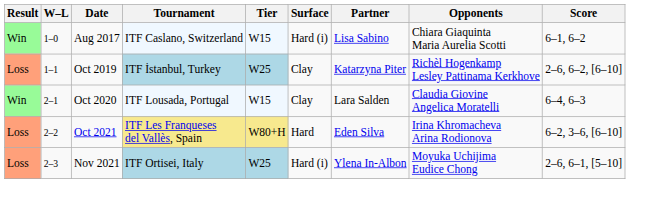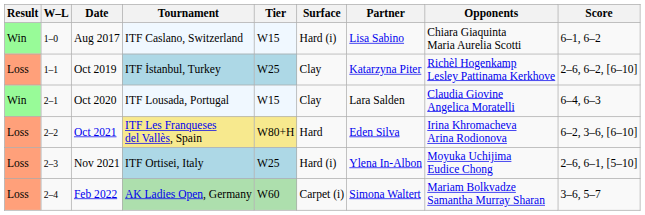 <table class="sortable wikitable">
 <tr>
 <th>Result</th>
 <th class="unsortable">W–L</th>
 <th>Date</th>
 <th>Tournament</th>
 <th>Tier</th>
 <th>Surface</th>
 <th>Partner</th>
 <th>Opponents</th>
 <th class="unsortable">Score</th>
 </tr>
 <tr>
 <td style="background:#98fb98;">Win</td>
 <td><small>1–0</small></td>
 <td>Aug 2017</td>
 <td style="background:#f0f8ff;">ITF Caslano, Switzerland</td>
 <td style="background:#f0f8ff;">W15</td>
 <td>Hard (i)</td>
 <td> <a href='#'>Lisa Sabino</a></td>
 <td> Chiara Giaquinta <br>  Maria Aurelia Scotti</td>
 <td>6–1, 6–2</td>
 </tr>
 <tr>
 <td style="background:#ffa07a;">Loss</td>
 <td><small>1–1</small></td>
 <td>Oct 2019</td>
 <td style="background:lightblue;">ITF İstanbul, Turkey</td>
 <td style="background:lightblue;">W25</td>
 <td>Clay</td>
 <td> <a href='#'>Katarzyna Piter</a></td>
 <td> <a href='#'>Richèl Hogenkamp</a> <br>  <a href='#'>Lesley Pattinama Kerkhove</a></td>
 <td>2–6, 6–2, [6–10]</td>
 </tr>
 <tr>
 <td style="background:#98fb98;">Win</td>
 <td><small>2–1</small></td>
 <td>Oct 2020</td>
 <td style="background:#f0f8ff;">ITF Lousada, Portugal</td>
 <td style="background:#f0f8ff;">W15</td>
 <td>Clay</td>
 <td> Lara Salden</td>
 <td> <a href='#'>Claudia Giovine</a> <br>  <a href='#'>Angelica Moratelli</a></td>
 <td>6–4, 6–3</td>
 </tr>
 <tr>
 <td style="background:#ffa07a;">Loss</td>
 <td><small>2–2</small></td>
 <td><a href='#'>Oct 2021</a></td>
 <td style="background:#f7e98e;"><a href='#'>ITF Les Franqueses <br>del Vallès</a>, Spain</td>
 <td style="background:#f7e98e;">W80+H</td>
 <td>Hard</td>
 <td> <a href='#'>Eden Silva</a></td>
 <td> <a href='#'>Irina Khromacheva</a> <br>  <a href='#'>Arina Rodionova</a></td>
 <td>6–2, 3–6, [6–10]</td>
 </tr>
 <tr>
 <td style="background:#ffa07a;">Loss</td>
 <td><small>2–3</small></td>
 <td>Nov 2021</td>
 <td style="background:lightblue;">ITF Ortisei, Italy</td>
 <td style="background:lightblue;">W25</td>
 <td>Hard (i)</td>
 <td> <a href='#'>Ylena In-Albon</a></td>
 <td> <a href='#'>Moyuka Uchijima</a> <br>  <a href='#'>Eudice Chong</a></td>
 <td>2–6, 6–1, [5–10]</td>
 </tr>
+<tr>
+<td style="background:#ffa07a;">Loss</td>
+<td><small>2–4</small></td>
+<td><a href='#'>Feb 2022</a></td>
+<td style="background:#addfad;"><a href='#'>AK Ladies Open</a>, Germany</td>
+<td style="background:#addfad;">W60</td>
+<td>Carpet (i)</td>
+<td> <a href='#'>Simona Waltert</a></td>
+<td> <a href='#'>Mariam Bolkvadze</a> <br>  <a href='#'>Samantha Murray Sharan</a></td>
+<td>3–6, 5–7</td>
+</tr>
 </table>
